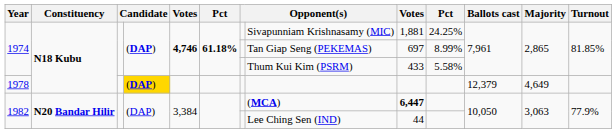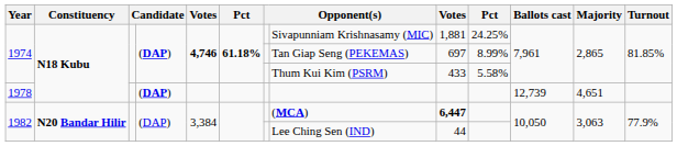 <table class="wikitable" style="margin:0.5em ; font-size:95%">
 <tr>
 <th>Year</th>
 <th>Constituency</th>
 <th colspan=2>Candidate</th>
 <th>Votes</th>
 <th>Pct</th>
 <th colspan=2>Opponent(s)</th>
 <th>Votes</th>
 <th>Pct</th>
 <th>Ballots cast</th>
 <th>Majority</th>
 <th>Turnout</th>
 </tr>
 <tr>
 <td rowspan=3><a href='#'>1974</a></td>
 <td rowspan=4><strong>N18 Kubu</strong></td>
 <td rowspan=3 ></td>
 <td rowspan=3> (<a href='#'><strong>DAP</strong></a>)</td>
 <td rowspan=3 align="right"><strong>4,746</strong></td>
 <td rowspan=3><strong>61.18%</strong></td>
 <td></td>
 <td>Sivapunniam Krishnasamy (<a href='#'>MIC</a>)</td>
 <td align="right">1,881</td>
 <td>24.25%</td>
 <td rowspan=3>7,961</td>
 <td rowspan=3>2,865</td>
 <td rowspan=3>81.85%</td>
 </tr>
 <tr>
 <td></td>
 <td>Tan Giap Seng (<a href='#'>PEKEMAS</a>)</td>
 <td align="right">697</td>
 <td align=right>8.99%</td>
 </tr>
 <tr>
 <td bgcolor=></td>
 <td>Thum Kui Kim (<a href='#'>PSRM</a>)</td>
 <td align="right">433</td>
 <td align=right>5.58%</td>
 </tr>
 <tr>
 <td><a href='#'>1978</a></td>
 <td></td>
-<td style="background: gold;"> (<a href='#'><strong>DAP</strong></a>)</td>
+<td> (<a href='#'><strong>DAP</strong></a>)</td>
 <td align="right"></td>
 <td></td>
 <td></td>
 <td></td>
 <td align="right"></td>
 <td></td>
-<td>12,379</td>
-<td>4,649</td>
+<td>12,739</td>
+<td>4,651</td>
 <td></td>
 </tr>
 <tr>
 <td rowspan=2><a href='#'>1982</a></td>
 <td rowspan=2><strong>N20 <a href='#'>Bandar Hilir</a></strong></td>
 <td rowspan=2 ></td>
 <td rowspan=2> (<a href='#'>DAP</a>)</td>
 <td rowspan=2 align="right">3,384</td>
 <td rowspan=2></td>
 <td></td>
 <td> (<a href='#'><strong>MCA</strong></a>)</td>
 <td align="right"><strong>6,447</strong></td>
 <td></td>
 <td rowspan=2>10,050</td>
 <td rowspan=2>3,063</td>
 <td rowspan=2>77.9%</td>
 </tr>
 <tr>
 <td></td>
 <td>Lee Ching Sen (<a href='#'>IND</a>)</td>
 <td align="right">44</td>
 <td></td>
 </tr>
 </table>
